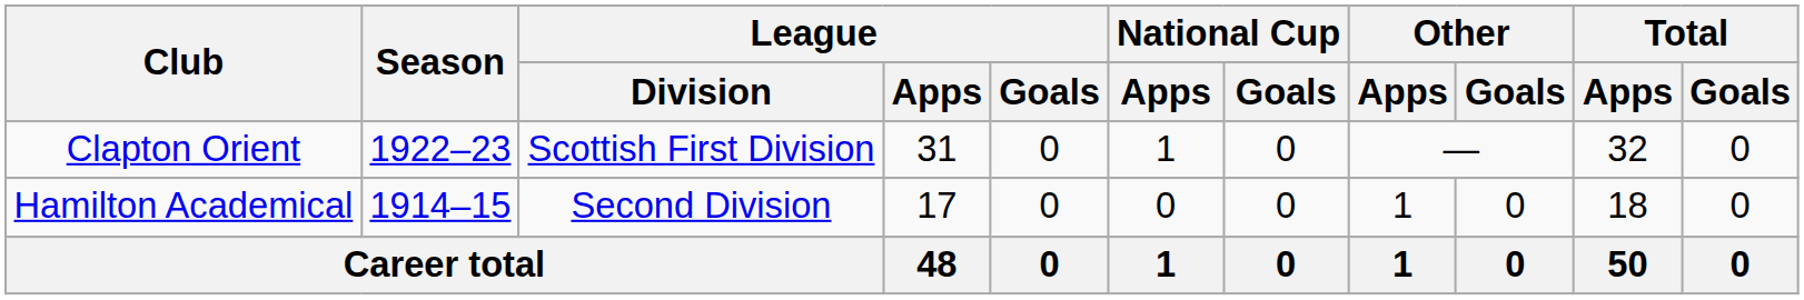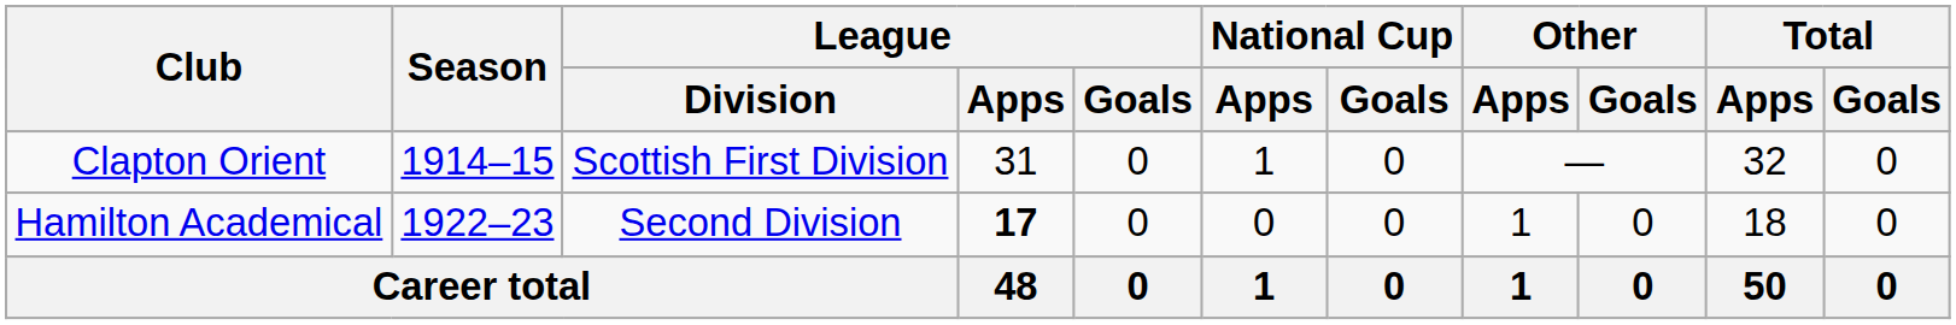 <table class="wikitable" style="text-align: center;">
 <tr>
 <th rowspan="2">Club</th>
 <th rowspan="2">Season</th>
 <th colspan="3">League</th>
 <th colspan="2">National Cup</th>
 <th colspan="2">Other</th>
 <th colspan="2">Total</th>
 </tr>
 <tr>
 <th>Division</th>
 <th>Apps</th>
 <th>Goals</th>
 <th>Apps</th>
 <th>Goals</th>
 <th>Apps</th>
 <th>Goals</th>
 <th>Apps</th>
 <th>Goals</th>
 </tr>
 <tr>
 <td><a href='#'>Clapton Orient</a></td>
-<td><a href='#'>1922–23</a></td>
+<td><a href='#'>1914–15</a></td>
 <td><a href='#'>Scottish First Division</a></td>
 <td>31</td>
 <td>0</td>
 <td>1</td>
 <td>0</td>
 <td colspan="2">—</td>
 <td>32</td>
 <td>0</td>
 </tr>
 <tr>
 <td><a href='#'>Hamilton Academical</a></td>
-<td><a href='#'>1914–15</a></td>
+<td><a href='#'>1922–23</a></td>
 <td><a href='#'>Second Division</a></td>
-<td>17</td>
+<td><strong>17</strong></td>
 <td>0</td>
 <td>0</td>
 <td>0</td>
 <td>1</td>
 <td>0</td>
 <td>18</td>
 <td>0</td>
 </tr>
 <tr>
 <th colspan="3">Career total</th>
 <th>48</th>
 <th>0</th>
 <th>1</th>
 <th>0</th>
 <th>1</th>
 <th>0</th>
 <th>50</th>
 <th>0</th>
 </tr>
 </table>
